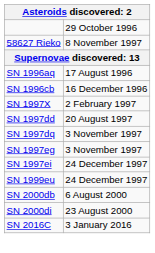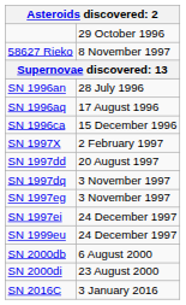 <table class="wikitable floatright" style="font-size: 0.9em;">
 <tr>
 <th colspan=2><a href='#'>Asteroids</a> discovered: 2</th>
 </tr>
 <tr>
 <td></td>
 <td>29 October 1996</td>
 </tr>
 <tr>
 <td><a href='#'>58627 Rieko</a></td>
 <td>8 November 1997</td>
 </tr>
 <tr>
 <th colspan=2><a href='#'>Supernovae</a> discovered: 13</th>
 </tr>
 <tr>
+<td><a href='#'>SN 1996an</a></td>
+<td>28 July 1996</td>
+</tr>
+<tr>
 <td><a href='#'>SN 1996aq</a></td>
 <td>17 August 1996</td>
 </tr>
 <tr>
-<td><a href='#'>SN 1996cb</a></td>
-<td>16 December 1996</td>
+<td><a href='#'>SN 1996ca</a></td>
+<td>15 December 1996</td>
 </tr>
 <tr>
 <td><a href='#'>SN 1997X</a></td>
 <td>2 February 1997</td>
 </tr>
 <tr>
 <td><a href='#'>SN 1997dd</a></td>
 <td>20 August 1997</td>
 </tr>
 <tr>
 <td><a href='#'>SN 1997dq</a></td>
 <td>3 November 1997</td>
 </tr>
 <tr>
 <td><a href='#'>SN 1997eg</a></td>
 <td>3 November 1997</td>
 </tr>
 <tr>
 <td><a href='#'>SN 1997ei</a></td>
 <td>24 December 1997</td>
 </tr>
 <tr>
 <td><a href='#'>SN 1999eu</a></td>
 <td>24 December 1997</td>
 </tr>
 <tr>
 <td><a href='#'>SN 2000db</a></td>
 <td>6 August 2000</td>
 </tr>
 <tr>
 <td><a href='#'>SN 2000di</a></td>
 <td>23 August 2000</td>
 </tr>
 <tr>
 <td><a href='#'>SN 2016C</a></td>
 <td>3 January 2016</td>
 </tr>
 </table>
